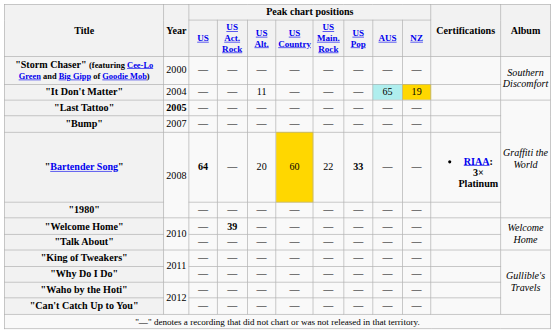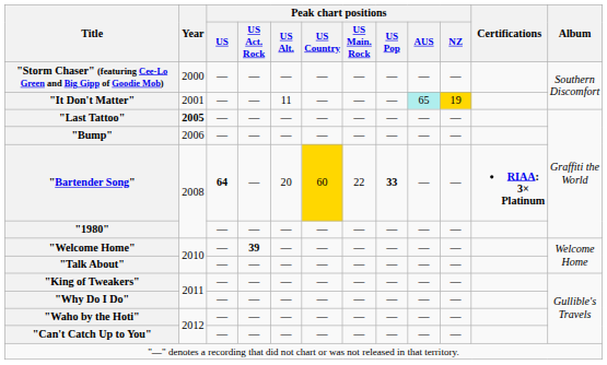 <table class="wikitable plainrowheaders" style="text-align:center;">
 <tr>
 <th scope="col" rowspan="2" style="width:18em;">Title</th>
 <th scope="col" rowspan="2">Year</th>
 <th scope="col" colspan="8">Peak chart positions</th>
 <th scope="col" rowspan="2">Certifications</th>
 <th scope="col" rowspan="2">Album</th>
 </tr>
 <tr>
 <th scope="col" style="width:3em;font-size:90%;"><a href='#'>US</a><br></th>
 <th scope="col" style="width:3em;font-size:90%;"><a href='#'>US<br>Act. Rock</a><br></th>
 <th scope="col" style="width:3em;font-size:90%;"><a href='#'>US<br>Alt.</a><br></th>
 <th scope="col" style="width:3em;font-size:90%;"><a href='#'>US<br>Country</a><br></th>
 <th scope="col" style="width:3em;font-size:90%;"><a href='#'>US<br>Main. Rock</a><br></th>
 <th scope="col" style="width:3em;font-size:90%;"><a href='#'>US<br>Pop</a><br></th>
 <th scope="col" style="width:3em;font-size:90%;"><a href='#'>AUS</a><br></th>
 <th scope="col" style="width:3em;font-size:90%;"><a href='#'>NZ</a><br></th>
 </tr>
 <tr>
 <th scope="row">"Storm Chaser" <small>(featuring <a href='#'>Cee-Lo Green</a> and <a href='#'>Big Gipp</a> of <a href='#'>Goodie Mob</a>)</small></th>
 <td>2000</td>
 <td>—</td>
 <td>—</td>
 <td>—</td>
 <td>—</td>
 <td>—</td>
 <td>—</td>
 <td>—</td>
 <td>—</td>
 <td></td>
 <td rowspan="2"><em>Southern Discomfort</em></td>
 </tr>
 <tr>
 <th scope="row">"It Don't Matter"</th>
-<td>2004</td>
+<td>2001</td>
 <td>—</td>
 <td>—</td>
 <td>11</td>
 <td>—</td>
 <td>—</td>
 <td>—</td>
 <td style="background: paleturquoise;">65</td>
 <td style="background: gold;">19</td>
 </tr>
 <tr>
 <th scope="row">"Last Tattoo"</th>
 <td><strong>2005</strong></td>
 <td>—</td>
 <td>—</td>
 <td>—</td>
 <td>—</td>
 <td>—</td>
 <td>—</td>
 <td>—</td>
 <td>—</td>
 <td></td>
 <td rowspan="4"><em>Graffiti the World</em></td>
 </tr>
 <tr>
 <th scope="row">"Bump"</th>
-<td>2007</td>
+<td>2006</td>
 <td>—</td>
 <td>—</td>
 <td>—</td>
 <td>—</td>
 <td>—</td>
 <td>—</td>
 <td>—</td>
 <td>—</td>
 </tr>
 <tr>
 <th scope="row">"<a href='#'>Bartender Song</a>"</th>
 <td rowspan="2">2008</td>
 <td><strong>64</strong></td>
 <td>—</td>
 <td>20</td>
 <td style="background: gold;">60</td>
 <td>22</td>
 <td><strong>33</strong></td>
 <td>—</td>
 <td>—</td>
 <td><strong><br><ul><li><a href='#'>RIAA</a>: 3× Platinum</li></ul></strong></td>
 </tr>
 <tr>
 <th scope="row">"1980"</th>
 <td>—</td>
 <td>—</td>
 <td>—</td>
 <td>—</td>
 <td>—</td>
 <td>—</td>
 <td>—</td>
 <td>—</td>
 </tr>
 <tr>
 <th scope="row">"Welcome Home"</th>
 <td rowspan="2">2010</td>
 <td>—</td>
 <td><strong>39</strong></td>
 <td>—</td>
 <td>—</td>
 <td>—</td>
 <td>—</td>
 <td>—</td>
 <td>—</td>
 <td></td>
 <td rowspan="2"><em>Welcome Home</em></td>
 </tr>
 <tr>
 <th scope="row">"Talk About"</th>
 <td>—</td>
 <td>—</td>
 <td>—</td>
 <td>—</td>
 <td>—</td>
 <td>—</td>
 <td>—</td>
 <td>—</td>
 </tr>
 <tr>
 <th scope="row">"King of Tweakers"</th>
 <td rowspan="2">2011</td>
 <td>—</td>
 <td>—</td>
 <td>—</td>
 <td>—</td>
 <td>—</td>
 <td>—</td>
 <td>—</td>
 <td>—</td>
 <td></td>
 <td rowspan="4"><em>Gullible's Travels</em></td>
 </tr>
 <tr>
 <th scope="row">"Why Do I Do"</th>
 <td>—</td>
 <td>—</td>
 <td>—</td>
 <td>—</td>
 <td>—</td>
 <td>—</td>
 <td>—</td>
 <td>—</td>
 </tr>
 <tr>
 <th scope="row">"Waho by the Hoti"</th>
 <td rowspan="2">2012</td>
 <td>—</td>
 <td>—</td>
 <td>—</td>
 <td>—</td>
 <td>—</td>
 <td>—</td>
 <td>—</td>
 <td>—</td>
 <td></td>
 </tr>
 <tr>
 <th scope="row">"Can't Catch Up to You"</th>
 <td>—</td>
 <td>—</td>
 <td>—</td>
 <td>—</td>
 <td>—</td>
 <td>—</td>
 <td>—</td>
 <td>—</td>
 <td></td>
 </tr>
 <tr>
 <td colspan="13" style="font-size:90%">"—" denotes a recording that did not chart or was not released in that territory.</td>
 </tr>
 </table>
